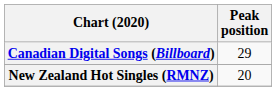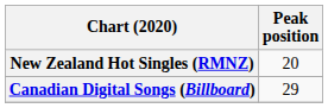 <table class="wikitable sortable plainrowheaders" style="text-align:center">
 <tr>
 <th scope="col">Chart (2020)</th>
 <th scope="col">Peak<br>position</th>
+</tr>
+<tr>
+<th scope="row">New Zealand Hot Singles (<a href='#'>RMNZ</a>)</th>
+<td>20</td>
+</tr>
+<tr>
 </tr>
 <tr>
 <th scope="row"><a href='#'>Canadian Digital Songs</a> (<em><a href='#'>Billboard</a></em>)</th>
 <td>29</td>
 </tr>
 <tr>
 </tr>
-<tr>
-<th scope="row">New Zealand Hot Singles (<a href='#'>RMNZ</a>)</th>
-<td>20</td>
-</tr>
-<tr>
-</tr>
 </table>
